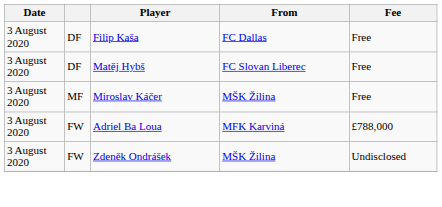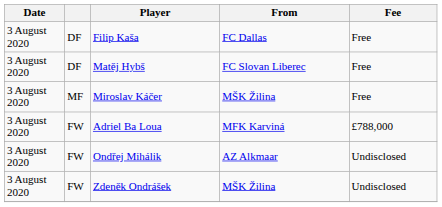 <table class="wikitable sortable">
 <tr>
 <th style="width:80px;">Date</th>
 <th style="width:30px;"></th>
 <th style="width:180px;">Player</th>
 <th style="width:180px;">From</th>
 <th style="width:120px;" class="unsortable">Fee</th>
 </tr>
 <tr>
 <td>3 August 2020</td>
 <td>DF</td>
 <td><a href='#'>Filip Kaša</a></td>
 <td><a href='#'>FC Dallas</a></td>
 <td>Free</td>
 </tr>
 <tr>
 <td>3 August 2020</td>
 <td>DF</td>
 <td><a href='#'>Matěj Hybš</a></td>
 <td><a href='#'>FC Slovan Liberec</a></td>
 <td>Free</td>
 </tr>
 <tr>
 <td>3 August 2020</td>
 <td>MF</td>
 <td><a href='#'>Miroslav Káčer</a></td>
 <td><a href='#'>MŠK Žilina</a></td>
 <td>Free</td>
 </tr>
 <tr>
 <td>3 August 2020</td>
 <td>FW</td>
 <td><a href='#'>Adriel Ba Loua</a></td>
 <td><a href='#'>MFK Karviná</a></td>
 <td>£788,000</td>
 </tr>
 <tr>
 <td>3 August 2020</td>
 <td>FW</td>
+<td><a href='#'>Ondřej Mihálik</a></td>
+<td><a href='#'>AZ Alkmaar</a></td>
+<td>Undisclosed</td>
+</tr>
+<tr>
+<td>3 August 2020</td>
+<td>FW</td>
 <td><a href='#'>Zdeněk Ondrášek</a></td>
 <td><a href='#'>MŠK Žilina</a></td>
 <td>Undisclosed</td>
 </tr>
 <tr>
 </tr>
 </table>
